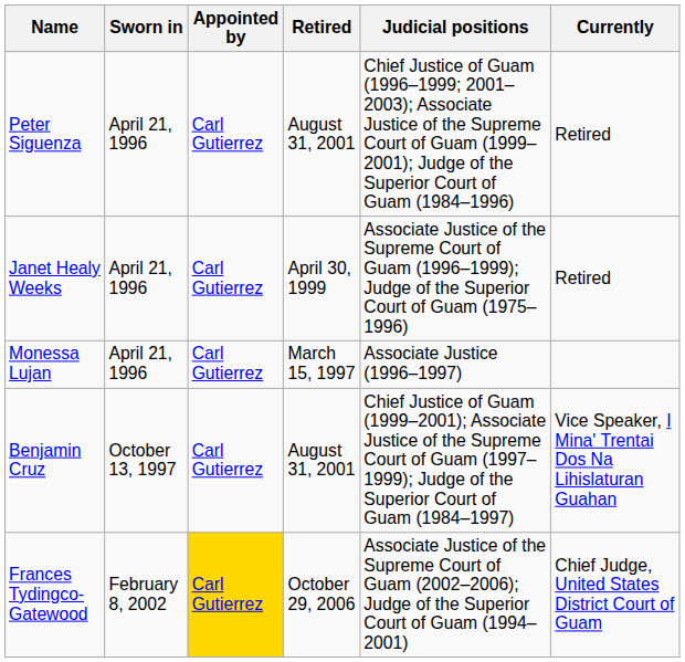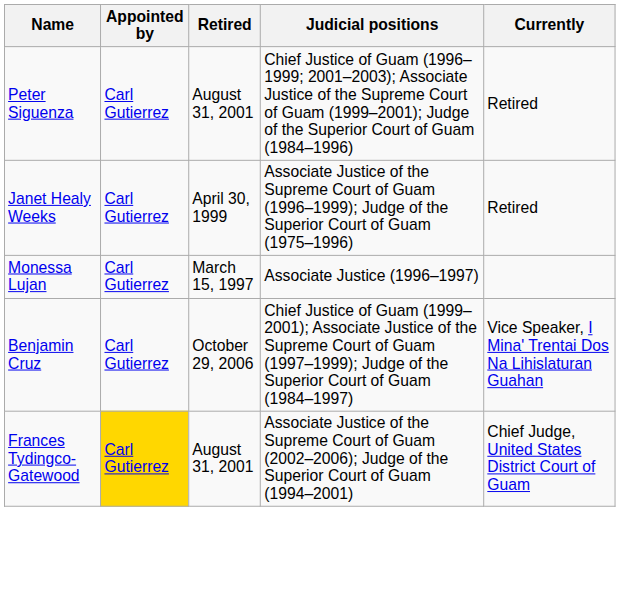 <table class="wikitable sortable" style="margin:auto; width:100%;">
 <tr>
 <th>Name</th>
-<th>Sworn in</th>
 <th>Appointed by</th>
 <th>Retired</th>
 <th class = "unsortable">Judicial positions</th>
 <th class = "unsortable">Currently</th>
 </tr>
 <tr>
 <td><a href='#'>Peter Siguenza</a></td>
-<td>April 21, 1996</td>
 <td><a href='#'>Carl Gutierrez</a></td>
 <td>August 31, 2001</td>
 <td>Chief Justice of Guam (1996–1999; 2001–2003); Associate Justice of the Supreme Court of Guam (1999–2001); Judge of the Superior Court of Guam (1984–1996)</td>
 <td>Retired</td>
 </tr>
 <tr>
 <td><a href='#'>Janet Healy Weeks</a></td>
-<td>April 21, 1996</td>
 <td><a href='#'>Carl Gutierrez</a></td>
 <td>April 30, 1999</td>
 <td>Associate Justice of the Supreme Court of Guam (1996–1999); Judge of the Superior Court of Guam (1975–1996)</td>
 <td>Retired</td>
 </tr>
 <tr>
 <td><a href='#'>Monessa Lujan</a></td>
-<td>April 21, 1996</td>
 <td><a href='#'>Carl Gutierrez</a></td>
 <td>March 15, 1997</td>
 <td>Associate Justice (1996–1997)</td>
 <td></td>
 </tr>
 <tr>
 <td><a href='#'>Benjamin Cruz</a></td>
-<td>October 13, 1997</td>
 <td><a href='#'>Carl Gutierrez</a></td>
-<td>August 31, 2001</td>
+<td>October 29, 2006</td>
 <td>Chief Justice of Guam (1999–2001); Associate Justice of the Supreme Court of Guam (1997–1999); Judge of the Superior Court of Guam (1984–1997)</td>
 <td>Vice Speaker, <a href='#'>I Mina' Trentai Dos Na Lihislaturan Guahan</a></td>
 </tr>
 <tr>
 <td><a href='#'>Frances Tydingco-Gatewood</a></td>
-<td>February 8, 2002</td>
 <td style="background: gold;"><a href='#'>Carl Gutierrez</a></td>
-<td>October 29, 2006</td>
+<td>August 31, 2001</td>
 <td>Associate Justice of the Supreme Court of Guam (2002–2006); Judge of the Superior Court of Guam (1994–2001)</td>
 <td>Chief Judge, <a href='#'>United States District Court of Guam</a></td>
 </tr>
 </table>
